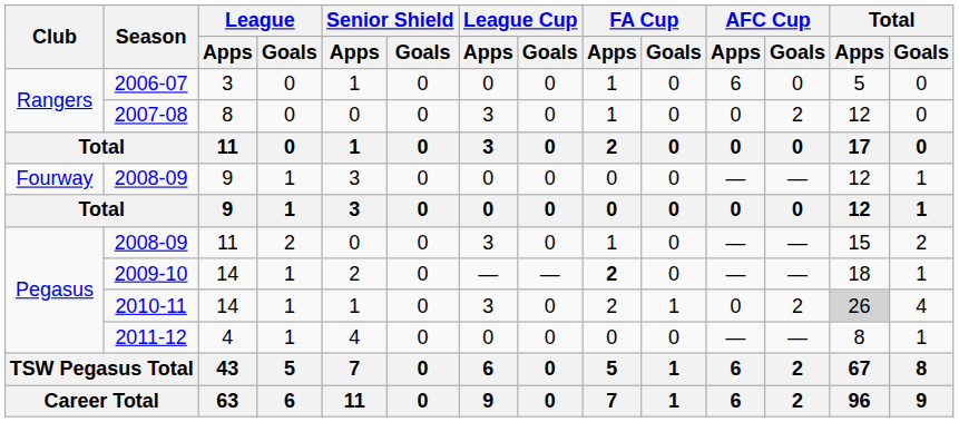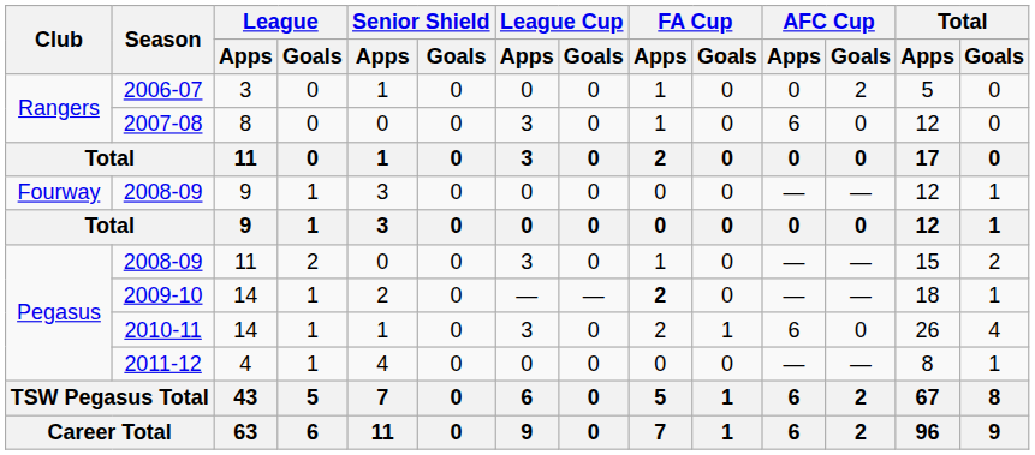 <table class="wikitable" style="text-align: center;">
 <tr>
 <th rowspan=2>Club</th>
 <th rowspan=2>Season</th>
 <th colspan=2><a href='#'>League</a></th>
 <th colspan=2><a href='#'>Senior Shield</a></th>
 <th colspan=2><a href='#'>League Cup</a></th>
 <th colspan=2><a href='#'>FA Cup</a></th>
 <th colspan=2><a href='#'>AFC Cup</a></th>
 <th colspan=2>Total</th>
 </tr>
 <tr>
 <th>Apps</th>
 <th>Goals</th>
 <th>Apps</th>
 <th>Goals</th>
 <th>Apps</th>
 <th>Goals</th>
 <th>Apps</th>
 <th>Goals</th>
 <th>Apps</th>
 <th>Goals</th>
 <th>Apps</th>
 <th>Goals</th>
 </tr>
 <tr>
 <td rowspan=2 valign="center"><a href='#'>Rangers</a></td>
 <td><a href='#'>2006-07</a></td>
 <td>3</td>
 <td>0</td>
 <td>1</td>
 <td>0</td>
 <td>0</td>
 <td>0</td>
 <td>1</td>
 <td>0</td>
-<td>6</td>
 <td>0</td>
+<td>2</td>
 <td>5</td>
 <td>0</td>
 </tr>
 <tr>
 <td><a href='#'>2007-08</a></td>
 <td>8</td>
 <td>0</td>
 <td>0</td>
 <td>0</td>
 <td>3</td>
 <td>0</td>
 <td>1</td>
 <td>0</td>
+<td>6</td>
 <td>0</td>
-<td>2</td>
 <td>12</td>
 <td>0</td>
 </tr>
 <tr>
 <th colspan=2>Total</th>
 <th>11</th>
 <th>0</th>
 <th>1</th>
 <th>0</th>
 <th>3</th>
 <th>0</th>
 <th>2</th>
 <th>0</th>
 <th>0</th>
 <th>0</th>
 <th>17</th>
 <th>0</th>
 </tr>
 <tr>
 <td rowspan=1 valign="center"><a href='#'>Fourway</a></td>
 <td><a href='#'>2008-09</a></td>
 <td>9</td>
 <td>1</td>
 <td>3</td>
 <td>0</td>
 <td>0</td>
 <td>0</td>
 <td>0</td>
 <td>0</td>
 <td>—</td>
 <td>—</td>
 <td>12</td>
 <td>1</td>
 </tr>
 <tr>
 <th colspan=2>Total</th>
 <th>9</th>
 <th>1</th>
 <th>3</th>
 <th>0</th>
 <th>0</th>
 <th>0</th>
 <th>0</th>
 <th>0</th>
 <th>0</th>
 <th>0</th>
 <th>12</th>
 <th>1</th>
 </tr>
 <tr>
 <td rowspan=4 valign="center"><a href='#'>Pegasus</a></td>
 <td><a href='#'>2008-09</a></td>
 <td>11</td>
 <td>2</td>
 <td>0</td>
 <td>0</td>
 <td>3</td>
 <td>0</td>
 <td>1</td>
 <td>0</td>
 <td>—</td>
 <td>—</td>
 <td>15</td>
 <td>2</td>
 </tr>
 <tr>
 <td><a href='#'>2009-10</a></td>
 <td>14</td>
 <td>1</td>
 <td>2</td>
 <td>0</td>
 <td>—</td>
 <td>—</td>
 <td><strong>2</strong></td>
 <td>0</td>
 <td>—</td>
 <td>—</td>
 <td>18</td>
 <td>1</td>
 </tr>
 <tr>
 <td><a href='#'>2010-11</a></td>
 <td>14</td>
 <td>1</td>
 <td>1</td>
 <td>0</td>
 <td>3</td>
 <td>0</td>
 <td>2</td>
 <td>1</td>
+<td>6</td>
 <td>0</td>
-<td>2</td>
-<td style="background: lightgrey;">26</td>
+<td>26</td>
 <td>4</td>
 </tr>
 <tr>
 <td><a href='#'>2011-12</a></td>
 <td>4</td>
 <td>1</td>
 <td>4</td>
 <td>0</td>
 <td>0</td>
 <td>0</td>
 <td>0</td>
 <td>0</td>
 <td>—</td>
 <td>—</td>
 <td>8</td>
 <td>1</td>
 </tr>
 <tr>
 <th colspan=2>TSW Pegasus Total</th>
 <th>43</th>
 <th>5</th>
 <th>7</th>
 <th>0</th>
 <th>6</th>
 <th>0</th>
 <th>5</th>
 <th>1</th>
 <th>6</th>
 <th>2</th>
 <th>67</th>
 <th>8</th>
 </tr>
 <tr>
 <th colspan=2>Career Total</th>
 <th>63</th>
 <th>6</th>
 <th>11</th>
 <th>0</th>
 <th>9</th>
 <th>0</th>
 <th>7</th>
 <th>1</th>
 <th>6</th>
 <th>2</th>
 <th>96</th>
 <th>9</th>
 </tr>
 </table>
